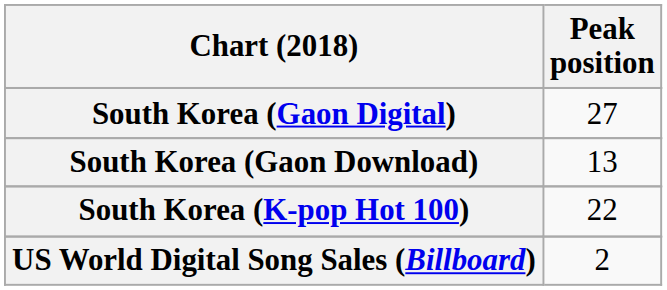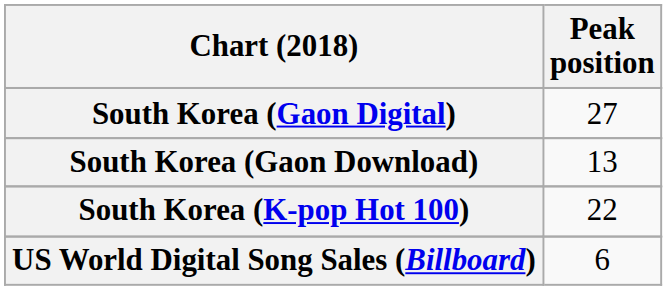 <table class="wikitable sortable plainrowheaders" style="text-align:center">
 <tr>
 <th scope="col">Chart (2018)</th>
 <th scope="col">Peak<br>position</th>
 </tr>
 <tr>
 </tr>
 <tr>
 </tr>
 <tr>
 <th scope="row">South Korea (<a href='#'>Gaon Digital</a>)</th>
 <td>27</td>
 </tr>
 <tr>
 </tr>
 <tr>
 <th scope="row">South Korea (Gaon Download)</th>
 <td>13</td>
 </tr>
 <tr>
 </tr>
 <tr>
 <th scope="row">South Korea (<a href='#'>K-pop Hot 100</a>)</th>
 <td>22</td>
 </tr>
 <tr>
 </tr>
 <tr>
 <th scope="row">US World Digital Song Sales (<em><a href='#'>Billboard</a></em>)</th>
-<td>2</td>
+<td>6</td>
 </tr>
 </table>
